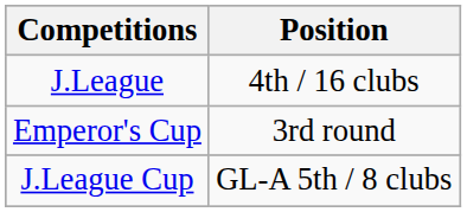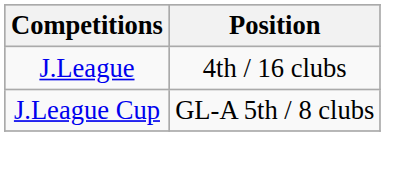 <table class="wikitable" style="text-align:center;">
 <tr>
 <th>Competitions</th>
 <th>Position</th>
 </tr>
 <tr>
 <td><a href='#'>J.League</a></td>
 <td>4th / 16 clubs</td>
 </tr>
 <tr>
-<td><a href='#'>Emperor's Cup</a></td>
-<td>3rd round</td>
-</tr>
-<tr>
 <td><a href='#'>J.League Cup</a></td>
 <td>GL-A 5th / 8 clubs</td>
 </tr>
 </table>
